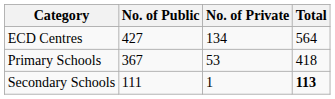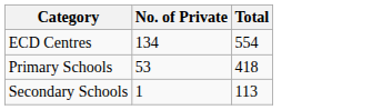 <table class="wikitable">
 <tr>
 <th>Category</th>
-<th>No. of Public</th>
 <th>No. of Private</th>
 <th>Total</th>
 </tr>
 <tr>
 <td>ECD Centres</td>
-<td>427</td>
 <td>134</td>
-<td>564</td>
+<td>554</td>
 </tr>
 <tr>
 <td>Primary Schools</td>
-<td>367</td>
 <td>53</td>
 <td>418</td>
 </tr>
 <tr>
 <td>Secondary Schools</td>
-<td>111</td>
 <td>1</td>
-<td><strong>113</strong></td>
+<td>113</td>
 </tr>
 </table>
